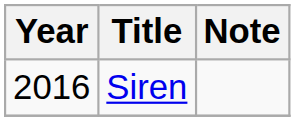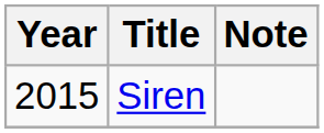 <table class="wikitable">
 <tr>
 <th>Year</th>
 <th>Title</th>
 <th>Note</th>
 </tr>
 <tr>
-<td>2016</td>
+<td>2015</td>
 <td><a href='#'>Siren</a></td>
 <td></td>
 </tr>
 <tr>
 </tr>
 </table>
